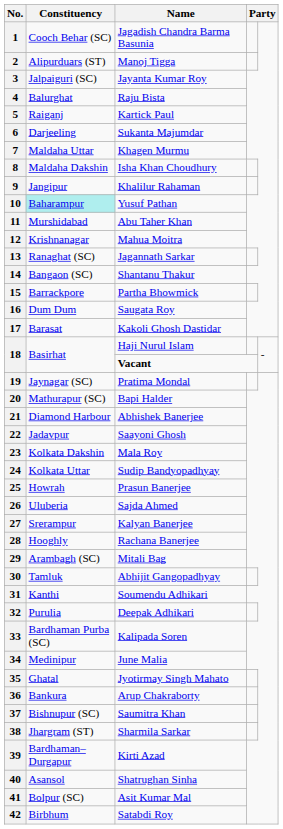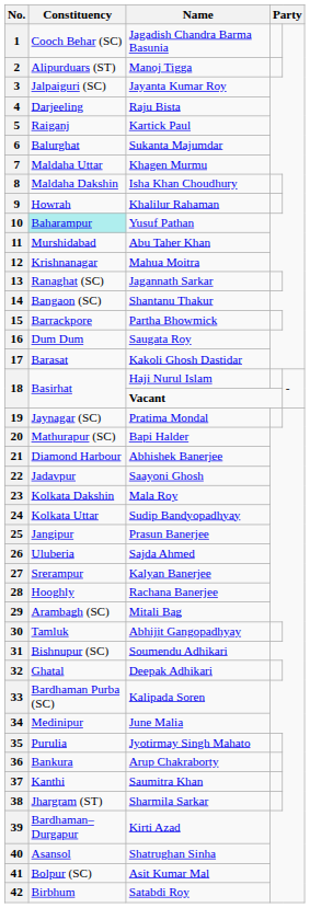 <table class="sortable wikitable">
 <tr>
 <th>No.</th>
 <th style="width:120px">Constituency</th>
 <th style="width:180px">Name</th>
 <th colspan=2>Party</th>
 </tr>
 <tr>
 <th>1</th>
 <td><a href='#'>Cooch Behar</a> (SC)</td>
 <td><a href='#'>Jagadish Chandra Barma Basunia</a></td>
 <td></td>
 </tr>
 <tr>
 <th>2</th>
 <td><a href='#'>Alipurduars</a> (ST)</td>
 <td><a href='#'>Manoj Tigga</a></td>
 <td></td>
 </tr>
 <tr>
 <th>3</th>
 <td><a href='#'>Jalpaiguri</a> (SC)</td>
 <td><a href='#'>Jayanta Kumar Roy</a></td>
 </tr>
 <tr>
 <th>4</th>
-<td><a href='#'>Balurghat</a></td>
+<td><a href='#'>Darjeeling</a></td>
 <td><a href='#'>Raju Bista</a></td>
 </tr>
 <tr>
 <th>5</th>
 <td><a href='#'>Raiganj</a></td>
 <td><a href='#'>Kartick Paul</a></td>
 </tr>
 <tr>
 <th>6</th>
-<td><a href='#'>Darjeeling</a></td>
+<td><a href='#'>Balurghat</a></td>
 <td><a href='#'>Sukanta Majumdar</a></td>
 </tr>
 <tr>
 <th>7</th>
 <td><a href='#'>Maldaha Uttar</a></td>
 <td><a href='#'>Khagen Murmu</a></td>
 </tr>
 <tr>
 <th>8</th>
 <td><a href='#'>Maldaha Dakshin</a></td>
 <td><a href='#'>Isha Khan Choudhury</a></td>
 <td></td>
 </tr>
 <tr>
 <th>9</th>
-<td><a href='#'>Jangipur</a></td>
+<td><a href='#'>Howrah</a></td>
 <td><a href='#'>Khalilur Rahaman</a></td>
 <td></td>
 </tr>
 <tr>
 <th>10</th>
 <td style="background: paleturquoise;"><a href='#'>Baharampur</a></td>
 <td><a href='#'>Yusuf Pathan</a></td>
 </tr>
 <tr>
 <th>11</th>
 <td><a href='#'>Murshidabad</a></td>
 <td><a href='#'>Abu Taher Khan</a></td>
 </tr>
 <tr>
 <th>12</th>
 <td><a href='#'>Krishnanagar</a></td>
 <td><a href='#'>Mahua Moitra</a></td>
 </tr>
 <tr>
 <th>13</th>
 <td><a href='#'>Ranaghat</a> (SC)</td>
 <td><a href='#'>Jagannath Sarkar</a></td>
 <td></td>
 </tr>
 <tr>
 <th>14</th>
 <td><a href='#'>Bangaon</a> (SC)</td>
 <td><a href='#'>Shantanu Thakur</a></td>
 </tr>
 <tr>
 <th>15</th>
 <td><a href='#'>Barrackpore</a></td>
 <td><a href='#'>Partha Bhowmick</a></td>
 <td></td>
 </tr>
 <tr>
 <th>16</th>
 <td><a href='#'>Dum Dum</a></td>
 <td><a href='#'>Saugata Roy</a></td>
 </tr>
 <tr>
 <th>17</th>
 <td><a href='#'>Barasat</a></td>
 <td><a href='#'>Kakoli Ghosh Dastidar</a></td>
 </tr>
 <tr>
 <th rowspan="2">18</th>
 <td rowspan="2"><a href='#'>Basirhat</a></td>
 <td><a href='#'>Haji Nurul Islam</a>  <br></td>
 <td></td>
 <td rowspan=2>-</td>
 </tr>
 <tr>
 <td colspan=3><strong>Vacant</strong></td>
 </tr>
 <tr>
 <th>19</th>
 <td><a href='#'>Jaynagar</a> (SC)</td>
 <td><a href='#'>Pratima Mondal</a></td>
 <td></td>
 </tr>
 <tr>
 <th>20</th>
 <td><a href='#'>Mathurapur</a> (SC)</td>
 <td><a href='#'>Bapi Halder</a></td>
 </tr>
 <tr>
 <th>21</th>
 <td><a href='#'>Diamond Harbour</a></td>
 <td><a href='#'>Abhishek Banerjee</a></td>
 </tr>
 <tr>
 <th>22</th>
 <td><a href='#'>Jadavpur</a></td>
 <td><a href='#'>Saayoni Ghosh</a></td>
 </tr>
 <tr>
 <th>23</th>
 <td><a href='#'>Kolkata Dakshin</a></td>
 <td><a href='#'>Mala Roy</a></td>
 </tr>
 <tr>
 <th>24</th>
 <td><a href='#'>Kolkata Uttar</a></td>
 <td><a href='#'>Sudip Bandyopadhyay</a></td>
 </tr>
 <tr>
 <th>25</th>
-<td><a href='#'>Howrah</a></td>
+<td><a href='#'>Jangipur</a></td>
 <td><a href='#'>Prasun Banerjee</a></td>
 </tr>
 <tr>
 <th>26</th>
 <td><a href='#'>Uluberia</a></td>
 <td><a href='#'>Sajda Ahmed</a></td>
 </tr>
 <tr>
 <th>27</th>
 <td><a href='#'>Srerampur</a></td>
 <td><a href='#'>Kalyan Banerjee</a></td>
 </tr>
 <tr>
 <th>28</th>
 <td><a href='#'>Hooghly</a></td>
 <td><a href='#'>Rachana Banerjee</a></td>
 </tr>
 <tr>
 <th>29</th>
 <td><a href='#'>Arambagh</a> (SC)</td>
 <td><a href='#'>Mitali Bag</a></td>
 </tr>
 <tr>
 <th>30</th>
 <td><a href='#'>Tamluk</a></td>
 <td><a href='#'>Abhijit Gangopadhyay</a></td>
 <td></td>
 </tr>
 <tr>
 <th>31</th>
-<td><a href='#'>Kanthi</a></td>
+<td><a href='#'>Bishnupur</a> (SC)</td>
 <td><a href='#'>Soumendu Adhikari</a></td>
 </tr>
 <tr>
 <th>32</th>
-<td><a href='#'>Purulia</a></td>
+<td><a href='#'>Ghatal</a></td>
 <td><a href='#'>Deepak Adhikari</a></td>
 <td></td>
 </tr>
 <tr>
 <th>33</th>
 <td><a href='#'>Bardhaman Purba</a> (SC)</td>
 <td><a href='#'>Kalipada Soren</a></td>
 </tr>
 <tr>
 <th>34</th>
 <td><a href='#'>Medinipur</a></td>
 <td><a href='#'>June Malia</a></td>
 </tr>
 <tr>
 <th>35</th>
-<td><a href='#'>Ghatal</a></td>
+<td><a href='#'>Purulia</a></td>
 <td><a href='#'>Jyotirmay Singh Mahato</a></td>
 <td></td>
 </tr>
 <tr>
 <th>36</th>
 <td><a href='#'>Bankura</a></td>
 <td><a href='#'>Arup Chakraborty</a></td>
 <td></td>
 </tr>
 <tr>
 <th>37</th>
-<td><a href='#'>Bishnupur</a> (SC)</td>
+<td><a href='#'>Kanthi</a></td>
 <td><a href='#'>Saumitra Khan</a></td>
 <td></td>
 </tr>
 <tr>
 <th>38</th>
 <td><a href='#'>Jhargram</a> (ST)</td>
 <td><a href='#'>Sharmila Sarkar</a></td>
 <td></td>
 </tr>
 <tr>
 <th>39</th>
 <td><a href='#'>Bardhaman–Durgapur</a></td>
 <td><a href='#'>Kirti Azad</a></td>
 </tr>
 <tr>
 <th>40</th>
 <td><a href='#'>Asansol</a></td>
 <td><a href='#'>Shatrughan Sinha</a></td>
 </tr>
 <tr>
 <th>41</th>
 <td><a href='#'>Bolpur</a> (SC)</td>
 <td><a href='#'>Asit Kumar Mal</a></td>
 </tr>
 <tr>
 <th>42</th>
 <td><a href='#'>Birbhum</a></td>
 <td><a href='#'>Satabdi Roy</a></td>
 </tr>
 </table>
